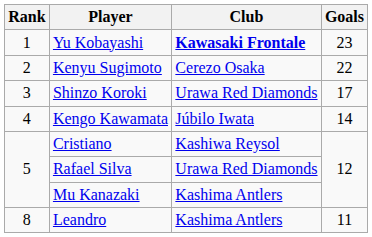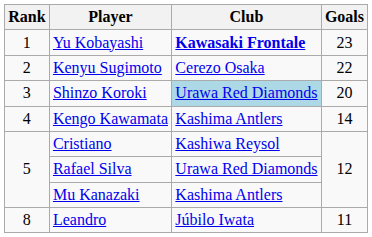 <table class="wikitable">
 <tr>
 <th>Rank</th>
 <th>Player</th>
 <th>Club</th>
 <th>Goals</th>
 </tr>
 <tr>
 <td align=center>1</td>
 <td> <a href='#'>Yu Kobayashi</a></td>
 <td><strong><a href='#'>Kawasaki Frontale</a></strong></td>
 <td align=center>23</td>
 </tr>
 <tr>
 <td align=center>2</td>
 <td> <a href='#'>Kenyu Sugimoto</a></td>
 <td><a href='#'>Cerezo Osaka</a></td>
 <td align=center>22</td>
 </tr>
 <tr>
 <td align=center>3</td>
 <td> <a href='#'>Shinzo Koroki</a></td>
-<td><a href='#'>Urawa Red Diamonds</a></td>
-<td align=center>17</td>
+<td style="background: lightblue;"><a href='#'>Urawa Red Diamonds</a></td>
+<td align=center>20</td>
 </tr>
 <tr>
 <td align=center>4</td>
 <td> <a href='#'>Kengo Kawamata</a></td>
-<td><a href='#'>Júbilo Iwata</a></td>
+<td><a href='#'>Kashima Antlers</a></td>
 <td align=center>14</td>
 </tr>
 <tr>
 <td align=center rowspan=3>5</td>
 <td> <a href='#'>Cristiano</a></td>
 <td><a href='#'>Kashiwa Reysol</a></td>
 <td align=center rowspan=3>12</td>
 </tr>
 <tr>
 <td> <a href='#'>Rafael Silva</a></td>
 <td><a href='#'>Urawa Red Diamonds</a></td>
 </tr>
 <tr>
 <td> <a href='#'>Mu Kanazaki</a></td>
 <td><a href='#'>Kashima Antlers</a></td>
 </tr>
 <tr>
 <td align=center>8</td>
 <td> <a href='#'>Leandro</a></td>
-<td><a href='#'>Kashima Antlers</a></td>
+<td><a href='#'>Júbilo Iwata</a></td>
 <td align=center>11</td>
 </tr>
 </table>
